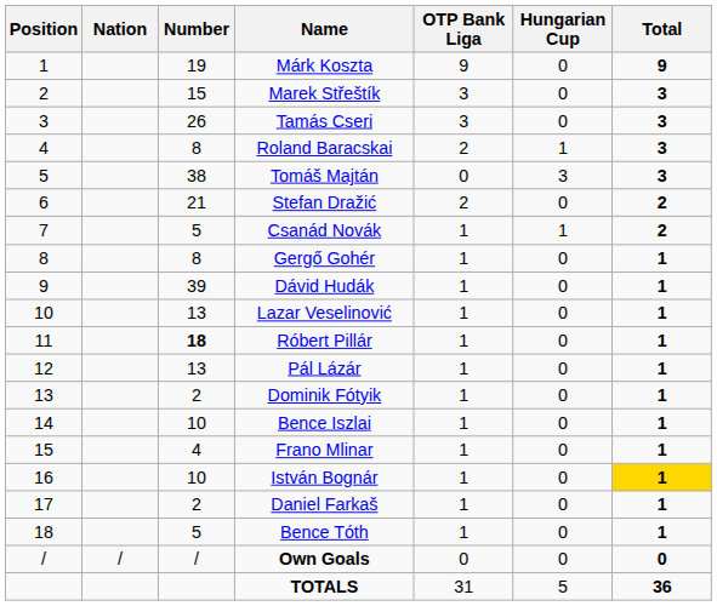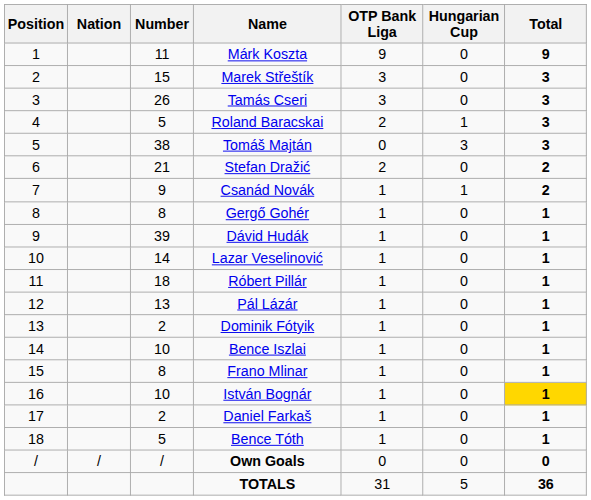 <table class="wikitable" style="font-size: 95%; text-align: center;">
 <tr>
 <th width=60>Position</th>
 <th width=60>Nation</th>
 <th width=60>Number</th>
 <th width=150>Name</th>
 <th width=80>OTP Bank Liga</th>
 <th width=80>Hungarian Cup</th>
 <th width=80>Total</th>
 </tr>
 <tr>
 <td>1</td>
 <td></td>
-<td>19</td>
+<td>11</td>
 <td><a href='#'>Márk Koszta</a></td>
 <td>9</td>
 <td>0</td>
 <td><strong>9</strong></td>
 </tr>
 <tr>
 <td>2</td>
 <td></td>
 <td>15</td>
 <td><a href='#'>Marek Střeštík</a></td>
 <td>3</td>
 <td>0</td>
 <td><strong>3</strong></td>
 </tr>
 <tr>
 <td>3</td>
 <td></td>
 <td>26</td>
 <td><a href='#'>Tamás Cseri</a></td>
 <td>3</td>
 <td>0</td>
 <td><strong>3</strong></td>
 </tr>
 <tr>
 <td>4</td>
 <td></td>
-<td>8</td>
+<td>5</td>
 <td><a href='#'>Roland Baracskai</a></td>
 <td>2</td>
 <td>1</td>
 <td><strong>3</strong></td>
 </tr>
 <tr>
 <td>5</td>
 <td></td>
 <td>38</td>
 <td><a href='#'>Tomáš Majtán</a></td>
 <td>0</td>
 <td>3</td>
 <td><strong>3</strong></td>
 </tr>
 <tr>
 <td>6</td>
 <td></td>
 <td>21</td>
 <td><a href='#'>Stefan Dražić</a></td>
 <td>2</td>
 <td>0</td>
 <td><strong>2</strong></td>
 </tr>
 <tr>
 <td>7</td>
 <td></td>
-<td>5</td>
+<td>9</td>
 <td><a href='#'>Csanád Novák</a></td>
 <td>1</td>
 <td>1</td>
 <td><strong>2</strong></td>
 </tr>
 <tr>
 <td>8</td>
 <td></td>
 <td>8</td>
 <td><a href='#'>Gergő Gohér</a></td>
 <td>1</td>
 <td>0</td>
 <td><strong>1</strong></td>
 </tr>
 <tr>
 <td>9</td>
 <td></td>
 <td>39</td>
 <td><a href='#'>Dávid Hudák</a></td>
 <td>1</td>
 <td>0</td>
 <td><strong>1</strong></td>
 </tr>
 <tr>
 <td>10</td>
 <td></td>
-<td>13</td>
+<td>14</td>
 <td><a href='#'>Lazar Veselinović</a></td>
 <td>1</td>
 <td>0</td>
 <td><strong>1</strong></td>
 </tr>
 <tr>
 <td>11</td>
 <td></td>
-<td><strong>18</strong></td>
+<td>18</td>
 <td><a href='#'>Róbert Pillár</a></td>
 <td>1</td>
 <td>0</td>
 <td><strong>1</strong></td>
 </tr>
 <tr>
 <td>12</td>
 <td></td>
 <td>13</td>
 <td><a href='#'>Pál Lázár</a></td>
 <td>1</td>
 <td>0</td>
 <td><strong>1</strong></td>
 </tr>
 <tr>
 <td>13</td>
 <td></td>
 <td>2</td>
 <td><a href='#'>Dominik Fótyik</a></td>
 <td>1</td>
 <td>0</td>
 <td><strong>1</strong></td>
 </tr>
 <tr>
 <td>14</td>
 <td></td>
 <td>10</td>
 <td><a href='#'>Bence Iszlai</a></td>
 <td>1</td>
 <td>0</td>
 <td><strong>1</strong></td>
 </tr>
 <tr>
 <td>15</td>
 <td></td>
-<td>4</td>
+<td>8</td>
 <td><a href='#'>Frano Mlinar</a></td>
 <td>1</td>
 <td>0</td>
 <td><strong>1</strong></td>
 </tr>
 <tr>
 <td>16</td>
 <td></td>
 <td>10</td>
 <td><a href='#'>István Bognár</a></td>
 <td>1</td>
 <td>0</td>
 <td style="background: gold;"><strong>1</strong></td>
 </tr>
 <tr>
 <td>17</td>
 <td></td>
 <td>2</td>
 <td><a href='#'>Daniel Farkaš</a></td>
 <td>1</td>
 <td>0</td>
 <td><strong>1</strong></td>
 </tr>
 <tr>
 <td>18</td>
 <td></td>
 <td>5</td>
 <td><a href='#'>Bence Tóth</a></td>
 <td>1</td>
 <td>0</td>
 <td><strong>1</strong></td>
 </tr>
 <tr>
 <td>/</td>
 <td>/</td>
 <td>/</td>
 <td><strong>Own Goals</strong></td>
 <td>0</td>
 <td>0</td>
 <td><strong>0</strong></td>
 </tr>
 <tr>
 <td></td>
 <td></td>
 <td></td>
 <td><strong>TOTALS</strong></td>
 <td>31</td>
 <td>5</td>
 <td><strong>36</strong></td>
 </tr>
 </table>
